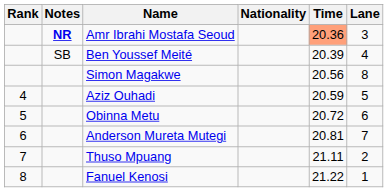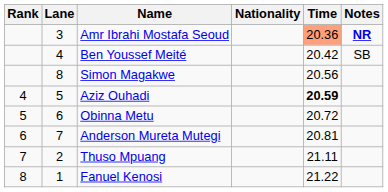 <table class="wikitable sortable" style="text-align:center">
 <tr>
 <th>Rank</th>
-<th>Notes</th>
+<th>Lane</th>
 <th>Name</th>
 <th>Nationality</th>
 <th>Time</th>
-<th>Lane</th>
+<th>Notes</th>
 </tr>
 <tr>
 <td></td>
-<td><strong><a href='#'>NR</a></strong></td>
+<td>3</td>
 <td align=left><a href='#'>Amr Ibrahi Mostafa Seoud</a></td>
 <td align=left></td>
 <td style="background: lightsalmon;">20.36</td>
-<td>3</td>
+<td><strong><a href='#'>NR</a></strong></td>
 </tr>
 <tr>
 <td></td>
-<td>SB</td>
+<td>4</td>
 <td align=left><a href='#'>Ben Youssef Meité</a></td>
 <td align=left></td>
-<td>20.39</td>
-<td>4</td>
+<td>20.42</td>
+<td>SB</td>
 </tr>
 <tr>
 <td></td>
-<td></td>
+<td>8</td>
 <td align=left><a href='#'>Simon Magakwe</a></td>
 <td align=left></td>
 <td>20.56</td>
-<td>8</td>
+<td></td>
 </tr>
 <tr>
 <td>4</td>
-<td></td>
+<td>5</td>
 <td align=left><a href='#'>Aziz Ouhadi</a></td>
 <td align=left></td>
-<td>20.59</td>
-<td>5</td>
+<td><strong>20.59</strong></td>
+<td></td>
 </tr>
 <tr>
 <td>5</td>
-<td></td>
+<td>6</td>
 <td align=left><a href='#'>Obinna Metu</a></td>
 <td align=left></td>
 <td>20.72</td>
-<td>6</td>
+<td></td>
 </tr>
 <tr>
 <td>6</td>
-<td></td>
+<td>7</td>
 <td align=left><a href='#'>Anderson Mureta Mutegi</a></td>
 <td align=left></td>
 <td>20.81</td>
-<td>7</td>
+<td></td>
 </tr>
 <tr>
 <td>7</td>
-<td></td>
+<td>2</td>
 <td align=left><a href='#'>Thuso Mpuang</a></td>
 <td align=left></td>
 <td>21.11</td>
-<td>2</td>
+<td></td>
 </tr>
 <tr>
 <td>8</td>
-<td></td>
+<td>1</td>
 <td align=left><a href='#'>Fanuel Kenosi</a></td>
 <td align=left></td>
 <td>21.22</td>
-<td>1</td>
+<td></td>
 </tr>
 </table>
